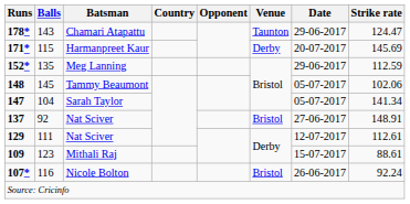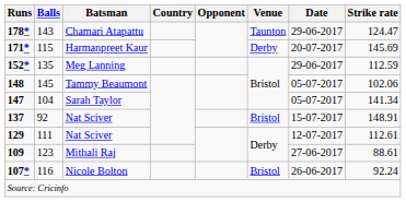 <table class="wikitable">
 <tr>
 <th>Runs</th>
 <th><a href='#'>Balls</a></th>
 <th>Batsman</th>
 <th>Country</th>
 <th>Opponent</th>
 <th>Venue</th>
 <th>Date</th>
 <th>Strike rate</th>
 </tr>
 <tr>
 <td><strong>178<a href='#'>*</a></strong></td>
 <td>143</td>
 <td><a href='#'>Chamari Atapattu</a></td>
 <td></td>
 <td rowspan="2"></td>
 <td><a href='#'>Taunton</a></td>
 <td>29-06-2017</td>
 <td align="right">124.47</td>
 </tr>
 <tr>
 <td><strong>171<a href='#'>*</a></strong></td>
 <td>115</td>
 <td><a href='#'>Harmanpreet Kaur</a></td>
 <td></td>
 <td><a href='#'>Derby</a></td>
 <td>20-07-2017</td>
 <td align="right">145.69</td>
 </tr>
 <tr>
 <td><strong>152<a href='#'>*</a></strong></td>
 <td>135</td>
 <td><a href='#'>Meg Lanning</a></td>
 <td></td>
 <td></td>
 <td rowspan="3">Bristol</td>
 <td>29-06-2017</td>
 <td align="right">112.59</td>
 </tr>
 <tr>
 <td><strong>148</strong></td>
 <td>145</td>
 <td><a href='#'>Tammy Beaumont</a></td>
 <td rowspan="4"></td>
 <td rowspan="2"></td>
 <td>05-07-2017</td>
 <td align="right">102.06</td>
 </tr>
 <tr>
 <td><strong>147</strong></td>
 <td>104</td>
 <td><a href='#'>Sarah Taylor</a></td>
 <td>05-07-2017</td>
 <td align="right">141.34</td>
 </tr>
 <tr>
 <td><strong>137</strong></td>
 <td>92</td>
 <td><a href='#'>Nat Sciver</a></td>
 <td></td>
 <td><a href='#'>Bristol</a></td>
-<td>27-06-2017</td>
+<td>15-07-2017</td>
 <td align="right">148.91</td>
 </tr>
 <tr>
 <td><strong>129</strong></td>
 <td>111</td>
 <td><a href='#'>Nat Sciver</a></td>
 <td rowspan="2"></td>
 <td rowspan="2">Derby</td>
 <td>12-07-2017</td>
 <td align="right">112.61</td>
 </tr>
 <tr>
 <td><strong>109</strong></td>
 <td>123</td>
 <td><a href='#'>Mithali Raj</a></td>
 <td></td>
-<td>15-07-2017</td>
+<td>27-06-2017</td>
 <td align="right">88.61</td>
 </tr>
 <tr>
 <td><strong>107<a href='#'>*</a></strong></td>
 <td>116</td>
 <td><a href='#'>Nicole Bolton</a></td>
 <td></td>
 <td></td>
 <td><a href='#'>Bristol</a></td>
 <td>26-06-2017</td>
 <td align="right">92.24</td>
 </tr>
 <tr>
 <td colspan="8"><small><em>Source: Cricinfo</em></small></td>
 </tr>
 </table>
